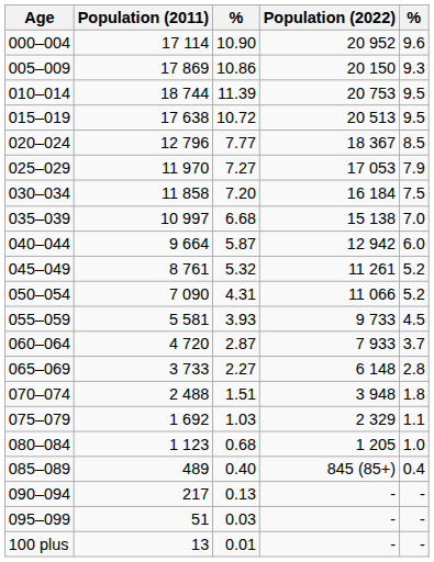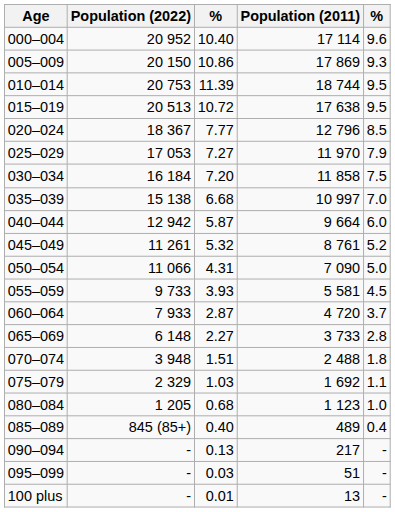 <table class="wikitable" style="font-size: 95%; text-align: right">
 <tr>
 <th>Age</th>
+<th>Population (2022)</th>
+<th>%</th>
 <th>Population (2011)</th>
-<th>%</th>
-<th>Population (2022)</th>
 <th>%</th>
 </tr>
 <tr>
 <td align=left>000–004</td>
+<td>20 952</td>
+<td>10.40</td>
 <td>17 114</td>
-<td>10.90</td>
-<td>20 952</td>
 <td>9.6</td>
 </tr>
 <tr>
 <td align=left>005–009</td>
+<td>20 150</td>
+<td>10.86</td>
 <td>17 869</td>
-<td>10.86</td>
-<td>20 150</td>
 <td>9.3</td>
 </tr>
 <tr>
 <td align=left>010–014</td>
+<td>20 753</td>
+<td>11.39</td>
 <td>18 744</td>
-<td>11.39</td>
-<td>20 753</td>
 <td>9.5</td>
 </tr>
 <tr>
 <td align=left>015–019</td>
+<td>20 513</td>
+<td>10.72</td>
 <td>17 638</td>
-<td>10.72</td>
-<td>20 513</td>
 <td>9.5</td>
 </tr>
 <tr>
 <td align=left>020–024</td>
+<td>18 367</td>
+<td>7.77</td>
 <td>12 796</td>
-<td>7.77</td>
-<td>18 367</td>
 <td>8.5</td>
 </tr>
 <tr>
 <td align=left>025–029</td>
+<td>17 053</td>
+<td>7.27</td>
 <td>11 970</td>
-<td>7.27</td>
-<td>17 053</td>
 <td>7.9</td>
 </tr>
 <tr>
 <td align=left>030–034</td>
+<td>16 184</td>
+<td>7.20</td>
 <td>11 858</td>
-<td>7.20</td>
-<td>16 184</td>
 <td>7.5</td>
 </tr>
 <tr>
 <td align=left>035–039</td>
+<td>15 138</td>
+<td>6.68</td>
 <td>10 997</td>
-<td>6.68</td>
-<td>15 138</td>
 <td>7.0</td>
 </tr>
 <tr>
 <td align=left>040–044</td>
+<td>12 942</td>
+<td>5.87</td>
 <td>9 664</td>
-<td>5.87</td>
-<td>12 942</td>
 <td>6.0</td>
 </tr>
 <tr>
 <td align=left>045–049</td>
+<td>11 261</td>
+<td>5.32</td>
 <td>8 761</td>
-<td>5.32</td>
-<td>11 261</td>
 <td>5.2</td>
 </tr>
 <tr>
 <td align=left>050–054</td>
+<td>11 066</td>
+<td>4.31</td>
 <td>7 090</td>
-<td>4.31</td>
-<td>11 066</td>
-<td>5.2</td>
+<td>5.0</td>
 </tr>
 <tr>
 <td align=left>055–059</td>
+<td>9 733</td>
+<td>3.93</td>
 <td>5 581</td>
-<td>3.93</td>
-<td>9 733</td>
 <td>4.5</td>
 </tr>
 <tr>
 <td align=left>060–064</td>
+<td>7 933</td>
+<td>2.87</td>
 <td>4 720</td>
-<td>2.87</td>
-<td>7 933</td>
 <td>3.7</td>
 </tr>
 <tr>
 <td align=left>065–069</td>
+<td>6 148</td>
+<td>2.27</td>
 <td>3 733</td>
-<td>2.27</td>
-<td>6 148</td>
 <td>2.8</td>
 </tr>
 <tr>
 <td align=left>070–074</td>
+<td>3 948</td>
+<td>1.51</td>
 <td>2 488</td>
-<td>1.51</td>
-<td>3 948</td>
 <td>1.8</td>
 </tr>
 <tr>
 <td align=left>075–079</td>
+<td>2 329</td>
+<td>1.03</td>
 <td>1 692</td>
-<td>1.03</td>
-<td>2 329</td>
 <td>1.1</td>
 </tr>
 <tr>
 <td align=left>080–084</td>
+<td>1 205</td>
+<td>0.68</td>
 <td>1 123</td>
-<td>0.68</td>
-<td>1 205</td>
 <td>1.0</td>
 </tr>
 <tr>
 <td align=left>085–089</td>
+<td>845 (85+)</td>
+<td>0.40</td>
 <td>489</td>
-<td>0.40</td>
-<td>845 (85+)</td>
 <td>0.4</td>
 </tr>
 <tr>
 <td align=left>090–094</td>
+<td>-</td>
+<td>0.13</td>
 <td>217</td>
-<td>0.13</td>
-<td>-</td>
 <td>-</td>
 </tr>
 <tr>
 <td align=left>095–099</td>
+<td>-</td>
+<td>0.03</td>
 <td>51</td>
-<td>0.03</td>
-<td>-</td>
 <td>-</td>
 </tr>
 <tr>
 <td align=left>100 plus</td>
+<td>-</td>
+<td>0.01</td>
 <td>13</td>
-<td>0.01</td>
-<td>-</td>
 <td>-</td>
 </tr>
 </table>
